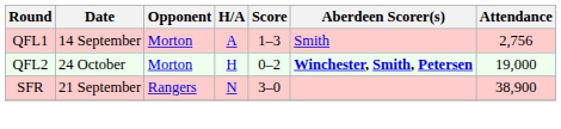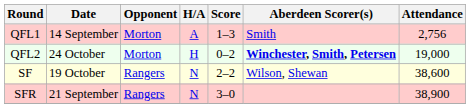 <table class="wikitable" style="text-align:center">
 <tr>
 <th>Round</th>
 <th>Date</th>
 <th>Opponent</th>
 <th>H/A</th>
 <th>Score</th>
 <th>Aberdeen Scorer(s)</th>
 <th>Attendance</th>
 </tr>
 <tr bgcolor=#FFCCCC>
 <td>QFL1</td>
 <td align=left>14 September</td>
 <td align=left><a href='#'>Morton</a></td>
 <td><a href='#'>A</a></td>
 <td>1–3</td>
 <td align=left><a href='#'>Smith</a></td>
 <td>2,756</td>
 </tr>
 <tr bgcolor=#EEFFEE>
 <td>QFL2</td>
 <td align=left>24 October</td>
 <td align=left><a href='#'>Morton</a></td>
 <td><a href='#'>H</a></td>
 <td>0–2</td>
 <td align=left><strong><a href='#'>Winchester</a>, <a href='#'>Smith</a>, <a href='#'>Petersen</a></strong></td>
 <td>19,000</td>
 </tr>
+<tr bgcolor=#FFFFDD>
+<td>SF</td>
+<td align=left>19 October</td>
+<td align=left><a href='#'>Rangers</a></td>
+<td><a href='#'>N</a></td>
+<td>2–2</td>
+<td align=left><a href='#'>Wilson</a>, <a href='#'>Shewan</a></td>
+<td>38,600</td>
+</tr>
 <tr bgcolor=#FFCCCC>
 <td>SFR</td>
 <td align=left>21 September</td>
 <td align=left><a href='#'>Rangers</a></td>
 <td><a href='#'>N</a></td>
 <td>3–0</td>
 <td align=left></td>
 <td>38,900</td>
 </tr>
 <tr>
 </tr>
 </table>
